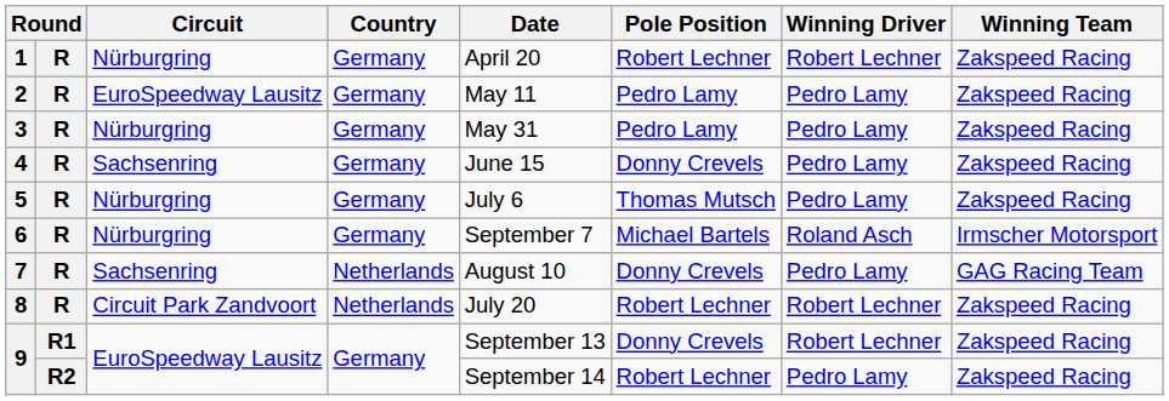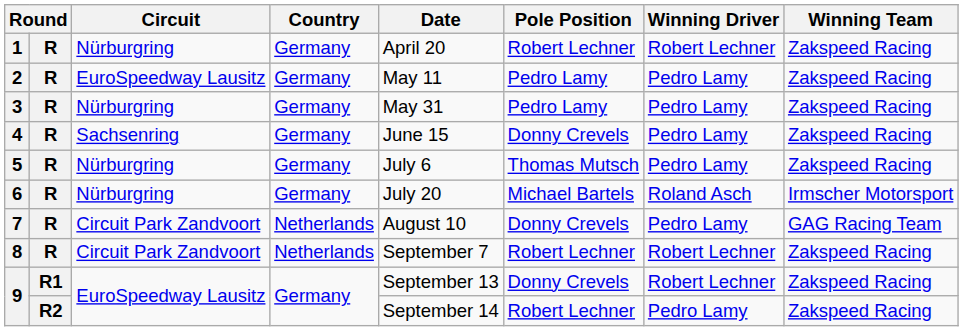 <table class="wikitable" style="font-size: 85%">
 <tr>
 <th colspan=2>Round</th>
 <th>Circuit</th>
 <th>Country</th>
 <th>Date</th>
 <th>Pole Position</th>
 <th>Winning Driver</th>
 <th>Winning Team</th>
 </tr>
 <tr>
 <th>1</th>
 <th>R</th>
 <td> <a href='#'>Nürburgring</a></td>
 <td><a href='#'>Germany</a></td>
 <td>April 20</td>
 <td> <a href='#'>Robert Lechner</a></td>
 <td> <a href='#'>Robert Lechner</a></td>
 <td> <a href='#'>Zakspeed Racing</a></td>
 </tr>
 <tr>
 <th>2</th>
 <th>R</th>
 <td> <a href='#'>EuroSpeedway Lausitz</a></td>
 <td><a href='#'>Germany</a></td>
 <td>May 11</td>
 <td> <a href='#'>Pedro Lamy</a></td>
 <td> <a href='#'>Pedro Lamy</a></td>
 <td> <a href='#'>Zakspeed Racing</a></td>
 </tr>
 <tr>
 <th>3</th>
 <th>R</th>
 <td> <a href='#'>Nürburgring</a></td>
 <td><a href='#'>Germany</a></td>
 <td>May 31</td>
 <td> <a href='#'>Pedro Lamy</a></td>
 <td> <a href='#'>Pedro Lamy</a></td>
 <td> <a href='#'>Zakspeed Racing</a></td>
 </tr>
 <tr>
 <th>4</th>
 <th>R</th>
 <td> <a href='#'>Sachsenring</a></td>
 <td><a href='#'>Germany</a></td>
 <td>June 15</td>
 <td> <a href='#'>Donny Crevels</a></td>
 <td> <a href='#'>Pedro Lamy</a></td>
 <td> <a href='#'>Zakspeed Racing</a></td>
 </tr>
 <tr>
 <th>5</th>
 <th>R</th>
 <td> <a href='#'>Nürburgring</a></td>
 <td><a href='#'>Germany</a></td>
 <td>July 6</td>
 <td> <a href='#'>Thomas Mutsch</a></td>
 <td> <a href='#'>Pedro Lamy</a></td>
 <td> <a href='#'>Zakspeed Racing</a></td>
 </tr>
 <tr>
 <th>6</th>
 <th>R</th>
 <td> <a href='#'>Nürburgring</a></td>
 <td><a href='#'>Germany</a></td>
-<td>September 7</td>
+<td>July 20</td>
 <td> <a href='#'>Michael Bartels</a></td>
 <td> <a href='#'>Roland Asch</a></td>
 <td> <a href='#'>Irmscher Motorsport</a></td>
 </tr>
 <tr>
 <th>7</th>
 <th>R</th>
-<td> <a href='#'>Sachsenring</a></td>
+<td> <a href='#'>Circuit Park Zandvoort</a></td>
 <td><a href='#'>Netherlands</a></td>
 <td>August 10</td>
 <td> <a href='#'>Donny Crevels</a></td>
 <td> <a href='#'>Pedro Lamy</a></td>
 <td> <a href='#'>GAG Racing Team</a></td>
 </tr>
 <tr>
 <th>8</th>
 <th>R</th>
 <td> <a href='#'>Circuit Park Zandvoort</a></td>
 <td><a href='#'>Netherlands</a></td>
-<td>July 20</td>
+<td>September 7</td>
 <td> <a href='#'>Robert Lechner</a></td>
 <td> <a href='#'>Robert Lechner</a></td>
 <td> <a href='#'>Zakspeed Racing</a></td>
 </tr>
 <tr>
 <th rowspan=2>9</th>
 <th>R1</th>
 <td rowspan=2> <a href='#'>EuroSpeedway Lausitz</a></td>
 <td rowspan=2><a href='#'>Germany</a></td>
 <td>September 13</td>
 <td> <a href='#'>Donny Crevels</a></td>
 <td> <a href='#'>Robert Lechner</a></td>
 <td> <a href='#'>Zakspeed Racing</a></td>
 </tr>
 <tr>
 <th>R2</th>
 <td>September 14</td>
 <td> <a href='#'>Robert Lechner</a></td>
 <td> <a href='#'>Pedro Lamy</a></td>
 <td> <a href='#'>Zakspeed Racing</a></td>
 </tr>
 </table>
